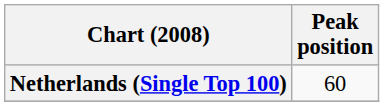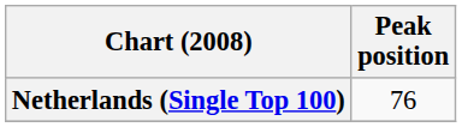 <table class="wikitable sortable plainrowheaders" style="text-align:center">
 <tr>
 <th>Chart (2008)</th>
 <th>Peak<br>position</th>
 </tr>
 <tr>
 <th scope="row">Netherlands (<a href='#'>Single Top 100</a>)</th>
-<td>60</td>
+<td>76</td>
 </tr>
 <tr>
 </tr>
 </table>
